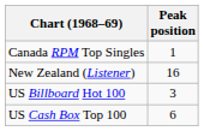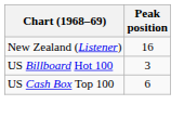 <table class="wikitable sortable">
 <tr>
 <th>Chart (1968–69)</th>
 <th>Peak<br>position</th>
-</tr>
-<tr>
-<td>Canada <em><a href='#'>RPM</a></em> Top Singles</td>
-<td style="text-align:center;">1</td>
 </tr>
 <tr>
 <td>New Zealand (<em><a href='#'>Listener</a></em>)</td>
 <td style="text-align:center;">16</td>
 </tr>
 <tr>
 <td>US <em><a href='#'>Billboard</a></em> <a href='#'>Hot 100</a></td>
 <td style="text-align:center;">3</td>
 </tr>
 <tr>
 <td>US <a href='#'><em>Cash Box</em></a> Top 100</td>
 <td align="center">6</td>
 </tr>
 </table>
